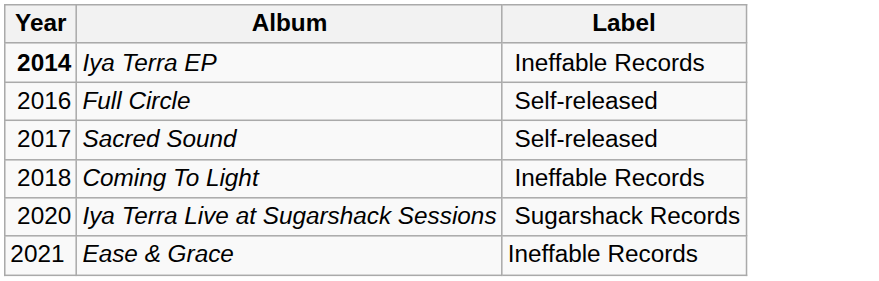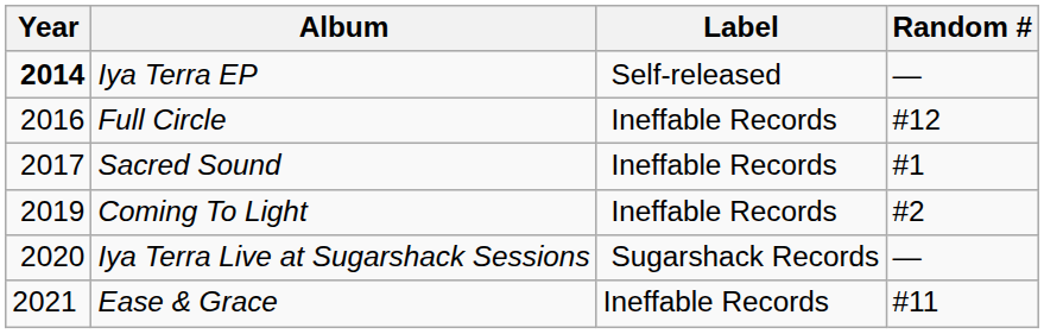 <table class="wikitable">
 <tr>
 <th>Year</th>
 <th>Album</th>
 <th>Label</th>
+<th>Random #</th>
 </tr>
 <tr>
 <td><strong> 2014</strong></td>
 <td><em>Iya Terra EP</em></td>
-<td> Ineffable Records</td>
+<td> Self-released</td>
+<td>—</td>
 </tr>
 <tr>
 <td> 2016</td>
 <td><em>Full Circle</em></td>
-<td> Self-released</td>
+<td> Ineffable Records</td>
+<td>#12</td>
 </tr>
 <tr>
 <td> 2017</td>
 <td><em>Sacred Sound</em></td>
-<td> Self-released</td>
+<td> Ineffable Records</td>
+<td>#1</td>
 </tr>
 <tr>
-<td> 2018</td>
+<td> 2019</td>
 <td><em>Coming To Light</em></td>
 <td> Ineffable Records</td>
+<td>#2</td>
 </tr>
 <tr>
 <td> 2020</td>
 <td><em>Iya Terra Live at Sugarshack Sessions</em></td>
 <td> Sugarshack Records</td>
+<td>—</td>
 </tr>
 <tr>
 <td>2021</td>
 <td><em>Ease & Grace</em></td>
 <td>Ineffable Records</td>
+<td>#11</td>
 </tr>
 </table>
